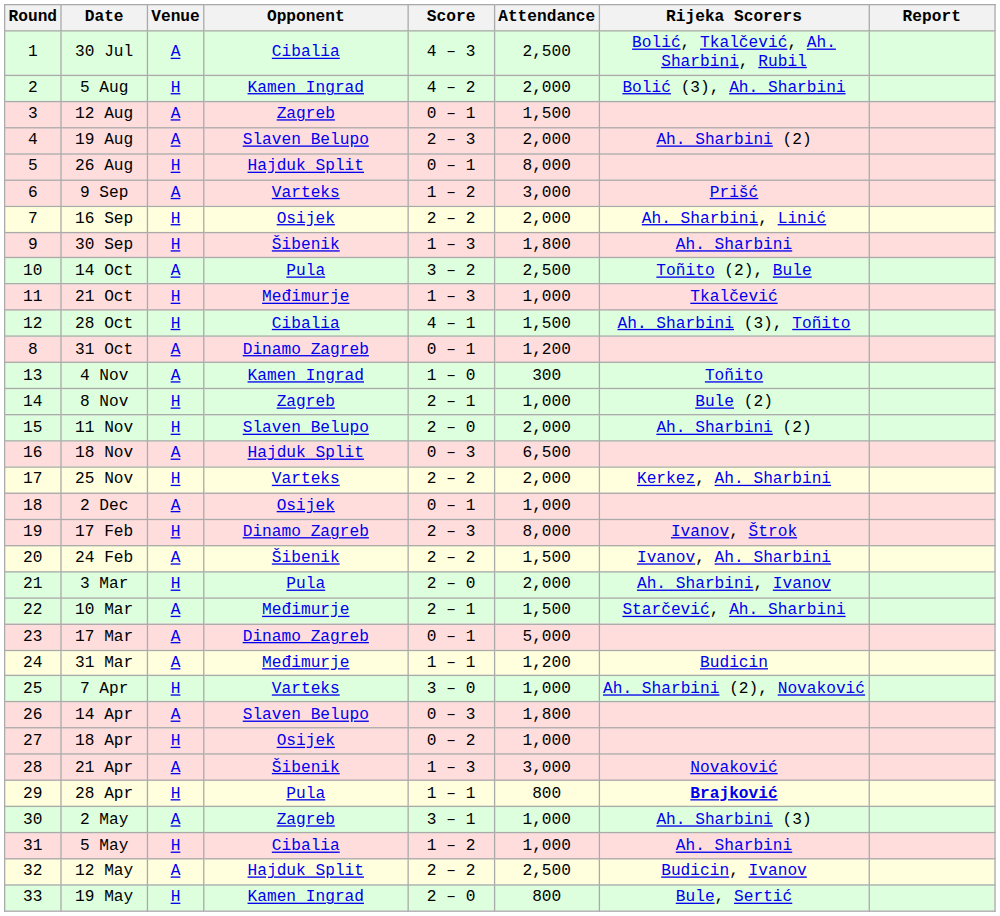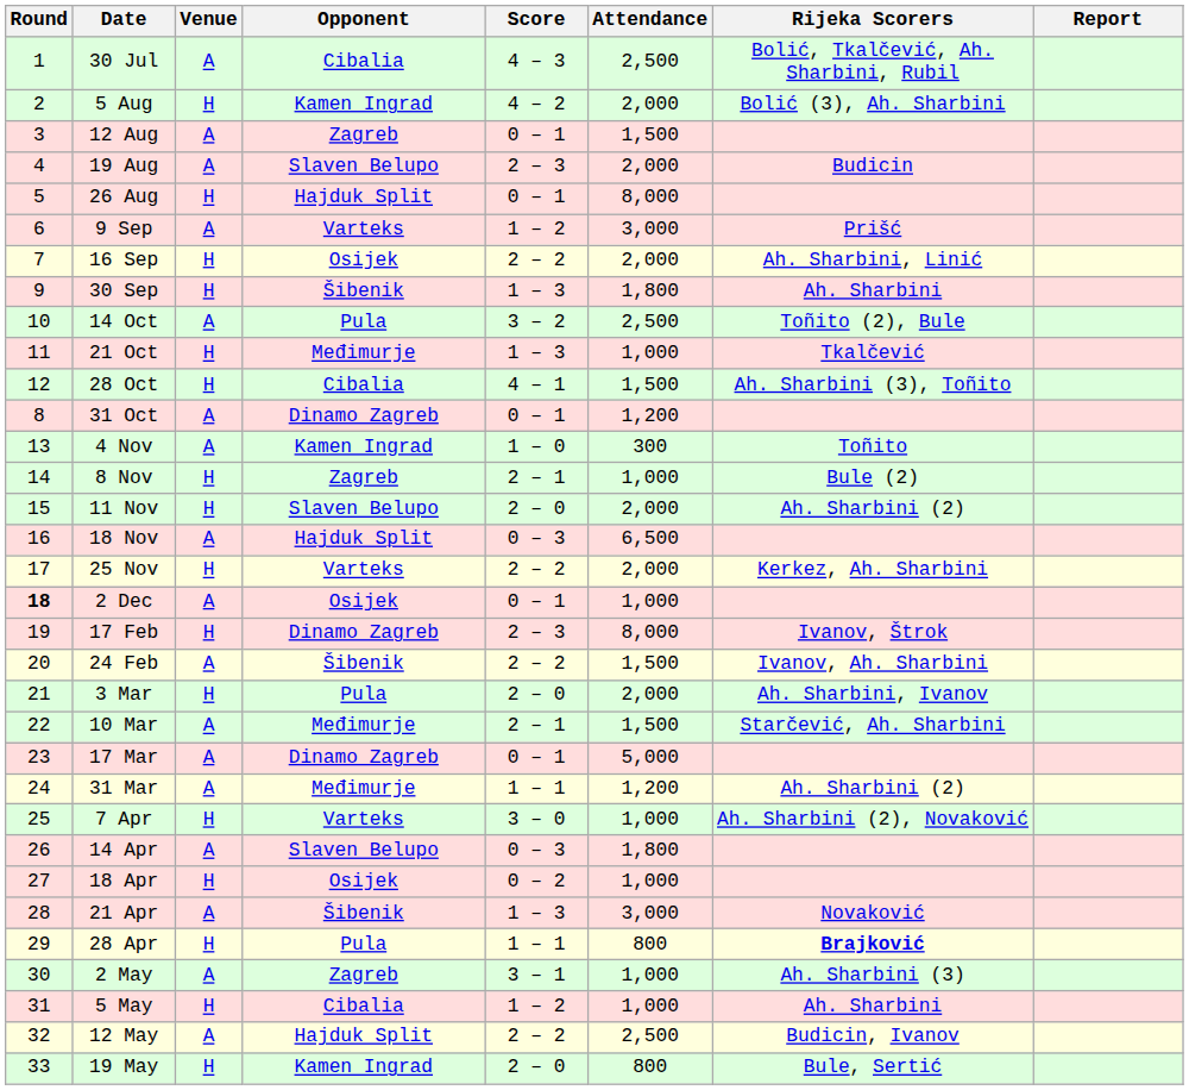 <table class="wikitable sortable" style="text-align: center; font-size:95%;">
 <tr>
 <th width="30">Round</th>
 <th width="60">Date</th>
 <th width="20">Venue</th>
 <th width="150">Opponent</th>
 <th width="60">Score</th>
 <th width="40">Attendance</th>
 <th width="200">Rijeka Scorers</th>
 <th width="90" class="unsortable">Report</th>
 </tr>
 <tr bgcolor="#ddffdd">
 <td>1</td>
 <td>30 Jul</td>
 <td><a href='#'>A</a></td>
 <td><a href='#'>Cibalia</a></td>
 <td>4 – 3</td>
 <td>2,500</td>
 <td><a href='#'>Bolić</a>, <a href='#'>Tkalčević</a>, <a href='#'>Ah. Sharbini</a>, <a href='#'>Rubil</a></td>
 <td></td>
 </tr>
 <tr bgcolor="#ddffdd">
 <td>2</td>
 <td>5 Aug</td>
 <td><a href='#'>H</a></td>
 <td><a href='#'>Kamen Ingrad</a></td>
 <td>4 – 2</td>
 <td>2,000</td>
 <td><a href='#'>Bolić</a> (3), <a href='#'>Ah. Sharbini</a></td>
 <td></td>
 </tr>
 <tr bgcolor="#ffdddd">
 <td>3</td>
 <td>12 Aug</td>
 <td><a href='#'>A</a></td>
 <td><a href='#'>Zagreb</a></td>
 <td>0 – 1</td>
 <td>1,500</td>
 <td></td>
 <td></td>
 </tr>
 <tr bgcolor="#ffdddd">
 <td>4</td>
 <td>19 Aug</td>
 <td><a href='#'>A</a></td>
 <td><a href='#'>Slaven Belupo</a></td>
 <td>2 – 3</td>
 <td>2,000</td>
-<td><a href='#'>Ah. Sharbini</a> (2)</td>
+<td><a href='#'>Budicin</a></td>
 <td></td>
 </tr>
 <tr bgcolor="#ffdddd">
 <td>5</td>
 <td>26 Aug</td>
 <td><a href='#'>H</a></td>
 <td><a href='#'>Hajduk Split</a></td>
 <td>0 – 1</td>
 <td>8,000</td>
 <td></td>
 <td></td>
 </tr>
 <tr bgcolor="#ffdddd">
 <td>6</td>
 <td>9 Sep</td>
 <td><a href='#'>A</a></td>
 <td><a href='#'>Varteks</a></td>
 <td>1 – 2</td>
 <td>3,000</td>
 <td><a href='#'>Prišć</a></td>
 <td></td>
 </tr>
 <tr bgcolor="#ffffdd">
 <td>7</td>
 <td>16 Sep</td>
 <td><a href='#'>H</a></td>
 <td><a href='#'>Osijek</a></td>
 <td>2 – 2</td>
 <td>2,000</td>
 <td><a href='#'>Ah. Sharbini</a>, <a href='#'>Linić</a></td>
 <td></td>
 </tr>
 <tr bgcolor="#ffdddd">
 <td>9</td>
 <td>30 Sep</td>
 <td><a href='#'>H</a></td>
 <td><a href='#'>Šibenik</a></td>
 <td>1 – 3</td>
 <td>1,800</td>
 <td><a href='#'>Ah. Sharbini</a></td>
 <td></td>
 </tr>
 <tr bgcolor="#ddffdd">
 <td>10</td>
 <td>14 Oct</td>
 <td><a href='#'>A</a></td>
 <td><a href='#'>Pula</a></td>
 <td>3 – 2</td>
 <td>2,500</td>
 <td><a href='#'>Toñito</a> (2), <a href='#'>Bule</a></td>
 <td></td>
 </tr>
 <tr bgcolor="#ffdddd">
 <td>11</td>
 <td>21 Oct</td>
 <td><a href='#'>H</a></td>
 <td><a href='#'>Međimurje</a></td>
 <td>1 – 3</td>
 <td>1,000</td>
 <td><a href='#'>Tkalčević</a></td>
 <td></td>
 </tr>
 <tr bgcolor="#ddffdd">
 <td>12</td>
 <td>28 Oct</td>
 <td><a href='#'>H</a></td>
 <td><a href='#'>Cibalia</a></td>
 <td>4 – 1</td>
 <td>1,500</td>
 <td><a href='#'>Ah. Sharbini</a> (3), <a href='#'>Toñito</a></td>
 <td></td>
 </tr>
 <tr bgcolor="#ffdddd">
 <td>8</td>
 <td>31 Oct</td>
 <td><a href='#'>A</a></td>
 <td><a href='#'>Dinamo Zagreb</a></td>
 <td>0 – 1</td>
 <td>1,200</td>
 <td></td>
 <td></td>
 </tr>
 <tr bgcolor="#ddffdd">
 <td>13</td>
 <td>4 Nov</td>
 <td><a href='#'>A</a></td>
 <td><a href='#'>Kamen Ingrad</a></td>
 <td>1 – 0</td>
 <td>300</td>
 <td><a href='#'>Toñito</a></td>
 <td></td>
 </tr>
 <tr bgcolor="#ddffdd">
 <td>14</td>
 <td>8 Nov</td>
 <td><a href='#'>H</a></td>
 <td><a href='#'>Zagreb</a></td>
 <td>2 – 1</td>
 <td>1,000</td>
 <td><a href='#'>Bule</a> (2)</td>
 <td></td>
 </tr>
 <tr bgcolor="#ddffdd">
 <td>15</td>
 <td>11 Nov</td>
 <td><a href='#'>H</a></td>
 <td><a href='#'>Slaven Belupo</a></td>
 <td>2 – 0</td>
 <td>2,000</td>
 <td><a href='#'>Ah. Sharbini</a> (2)</td>
 <td></td>
 </tr>
 <tr bgcolor="#ffdddd">
 <td>16</td>
 <td>18 Nov</td>
 <td><a href='#'>A</a></td>
 <td><a href='#'>Hajduk Split</a></td>
 <td>0 – 3</td>
 <td>6,500</td>
 <td></td>
 <td></td>
 </tr>
 <tr bgcolor="#ffffdd">
 <td>17</td>
 <td>25 Nov</td>
 <td><a href='#'>H</a></td>
 <td><a href='#'>Varteks</a></td>
 <td>2 – 2</td>
 <td>2,000</td>
 <td><a href='#'>Kerkez</a>, <a href='#'>Ah. Sharbini</a></td>
 <td></td>
 </tr>
 <tr bgcolor="#ffdddd">
-<td>18</td>
+<td><strong>18</strong></td>
 <td>2 Dec</td>
 <td><a href='#'>A</a></td>
 <td><a href='#'>Osijek</a></td>
 <td>0 – 1</td>
 <td>1,000</td>
 <td></td>
 <td></td>
 </tr>
 <tr bgcolor="#ffdddd">
 <td>19</td>
 <td>17 Feb</td>
 <td><a href='#'>H</a></td>
 <td><a href='#'>Dinamo Zagreb</a></td>
 <td>2 – 3</td>
 <td>8,000</td>
 <td><a href='#'>Ivanov</a>, <a href='#'>Štrok</a></td>
 <td></td>
 </tr>
 <tr bgcolor="#ffffdd">
 <td>20</td>
 <td>24 Feb</td>
 <td><a href='#'>A</a></td>
 <td><a href='#'>Šibenik</a></td>
 <td>2 – 2</td>
 <td>1,500</td>
 <td><a href='#'>Ivanov</a>, <a href='#'>Ah. Sharbini</a></td>
 <td></td>
 </tr>
 <tr bgcolor="#ddffdd">
 <td>21</td>
 <td>3 Mar</td>
 <td><a href='#'>H</a></td>
 <td><a href='#'>Pula</a></td>
 <td>2 – 0</td>
 <td>2,000</td>
 <td><a href='#'>Ah. Sharbini</a>, <a href='#'>Ivanov</a></td>
 <td></td>
 </tr>
 <tr bgcolor="#ddffdd">
 <td>22</td>
 <td>10 Mar</td>
 <td><a href='#'>A</a></td>
 <td><a href='#'>Međimurje</a></td>
 <td>2 – 1</td>
 <td>1,500</td>
 <td><a href='#'>Starčević</a>, <a href='#'>Ah. Sharbini</a></td>
 <td></td>
 </tr>
 <tr bgcolor="#ffdddd">
 <td>23</td>
 <td>17 Mar</td>
 <td><a href='#'>A</a></td>
 <td><a href='#'>Dinamo Zagreb</a></td>
 <td>0 – 1</td>
 <td>5,000</td>
 <td></td>
 <td></td>
 </tr>
 <tr bgcolor="#ffffdd">
 <td>24</td>
 <td>31 Mar</td>
 <td><a href='#'>A</a></td>
 <td><a href='#'>Međimurje</a></td>
 <td>1 – 1</td>
 <td>1,200</td>
-<td><a href='#'>Budicin</a></td>
+<td><a href='#'>Ah. Sharbini</a> (2)</td>
 <td></td>
 </tr>
 <tr bgcolor="#ddffdd">
 <td>25</td>
 <td>7 Apr</td>
 <td><a href='#'>H</a></td>
 <td><a href='#'>Varteks</a></td>
 <td>3 – 0</td>
 <td>1,000</td>
 <td><a href='#'>Ah. Sharbini</a> (2), <a href='#'>Novaković</a></td>
 <td></td>
 </tr>
 <tr bgcolor="#ffdddd">
 <td>26</td>
 <td>14 Apr</td>
 <td><a href='#'>A</a></td>
 <td><a href='#'>Slaven Belupo</a></td>
 <td>0 – 3</td>
 <td>1,800</td>
 <td></td>
 <td></td>
 </tr>
 <tr bgcolor="#ffdddd">
 <td>27</td>
 <td>18 Apr</td>
 <td><a href='#'>H</a></td>
 <td><a href='#'>Osijek</a></td>
 <td>0 – 2</td>
 <td>1,000</td>
 <td></td>
 <td></td>
 </tr>
 <tr bgcolor="#ffdddd">
 <td>28</td>
 <td>21 Apr</td>
 <td><a href='#'>A</a></td>
 <td><a href='#'>Šibenik</a></td>
 <td>1 – 3</td>
 <td>3,000</td>
 <td><a href='#'>Novaković</a></td>
 <td></td>
 </tr>
 <tr bgcolor="#ffffdd">
 <td>29</td>
 <td>28 Apr</td>
 <td><a href='#'>H</a></td>
 <td><a href='#'>Pula</a></td>
 <td>1 – 1</td>
 <td>800</td>
 <td><strong><a href='#'>Brajković</a></strong></td>
 <td></td>
 </tr>
 <tr bgcolor="#ddffdd">
 <td>30</td>
 <td>2 May</td>
 <td><a href='#'>A</a></td>
 <td><a href='#'>Zagreb</a></td>
 <td>3 – 1</td>
 <td>1,000</td>
 <td><a href='#'>Ah. Sharbini</a> (3)</td>
 <td></td>
 </tr>
 <tr bgcolor="#ffdddd">
 <td>31</td>
 <td>5 May</td>
 <td><a href='#'>H</a></td>
 <td><a href='#'>Cibalia</a></td>
 <td>1 – 2</td>
 <td>1,000</td>
 <td><a href='#'>Ah. Sharbini</a></td>
 <td></td>
 </tr>
 <tr bgcolor="#ffffdd">
 <td>32</td>
 <td>12 May</td>
 <td><a href='#'>A</a></td>
 <td><a href='#'>Hajduk Split</a></td>
 <td>2 – 2</td>
 <td>2,500</td>
 <td><a href='#'>Budicin</a>, <a href='#'>Ivanov</a></td>
 <td></td>
 </tr>
 <tr bgcolor="#ddffdd">
 <td>33</td>
 <td>19 May</td>
 <td><a href='#'>H</a></td>
 <td><a href='#'>Kamen Ingrad</a></td>
 <td>2 – 0</td>
 <td>800</td>
 <td><a href='#'>Bule</a>, <a href='#'>Sertić</a></td>
 <td></td>
 </tr>
 </table>
